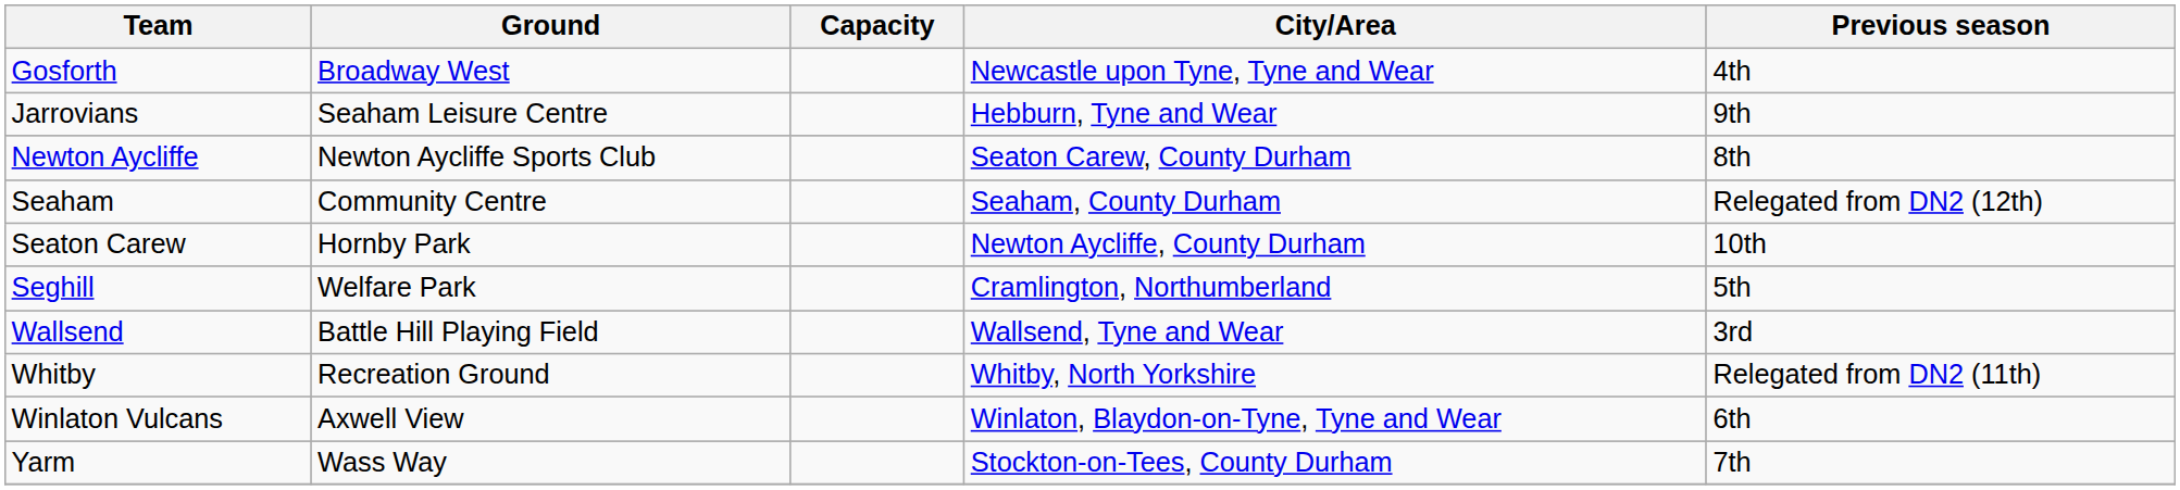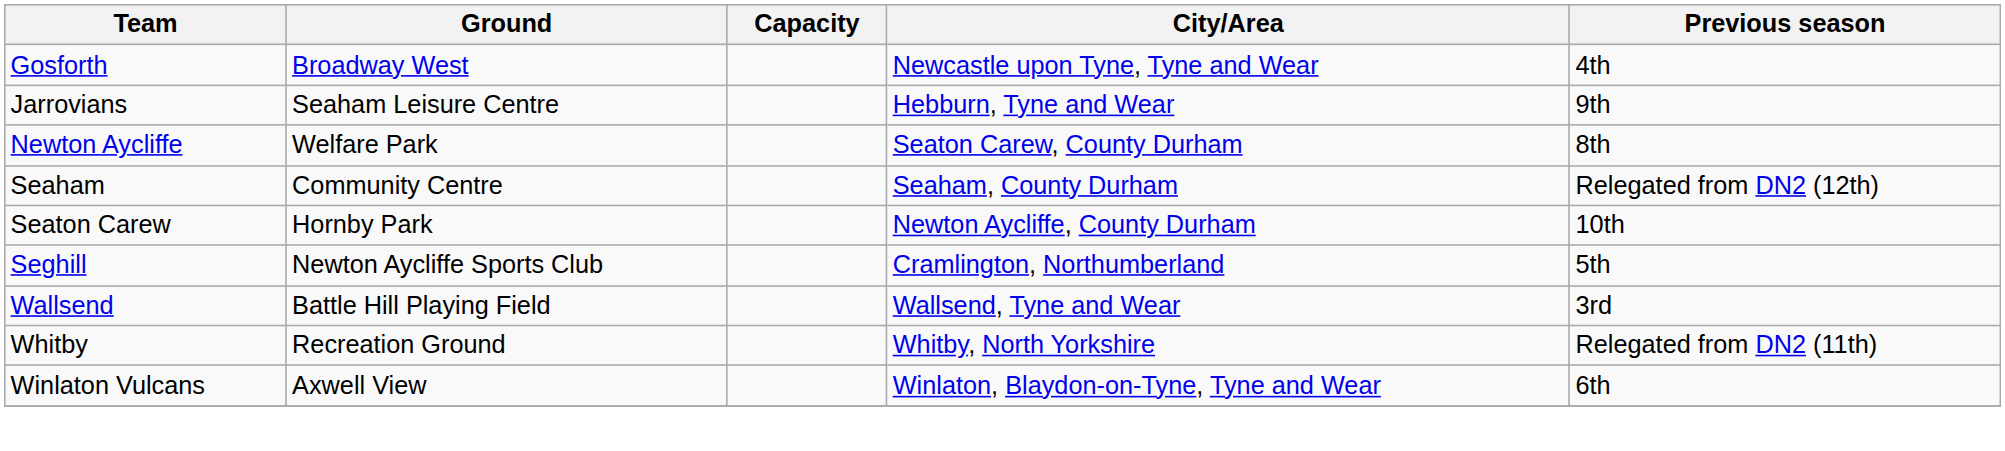 <table class="wikitable sortable" width=100%>
 <tr>
 <th>Team</th>
 <th>Ground</th>
 <th>Capacity</th>
 <th>City/Area</th>
 <th>Previous season</th>
 </tr>
 <tr>
 <td><a href='#'>Gosforth</a></td>
 <td><a href='#'>Broadway West</a></td>
 <td></td>
 <td><a href='#'>Newcastle upon Tyne</a>, <a href='#'>Tyne and Wear</a></td>
 <td>4th</td>
 </tr>
 <tr>
 <td>Jarrovians</td>
 <td>Seaham Leisure Centre</td>
 <td></td>
 <td><a href='#'>Hebburn</a>, <a href='#'>Tyne and Wear</a></td>
 <td>9th</td>
 </tr>
 <tr>
 <td><a href='#'>Newton Aycliffe</a></td>
-<td>Newton Aycliffe Sports Club</td>
+<td>Welfare Park</td>
 <td></td>
 <td><a href='#'>Seaton Carew</a>, <a href='#'>County Durham</a></td>
 <td>8th</td>
 </tr>
 <tr>
 <td>Seaham</td>
 <td>Community Centre</td>
 <td></td>
 <td><a href='#'>Seaham</a>, <a href='#'>County Durham</a></td>
 <td>Relegated from <a href='#'>DN2</a> (12th)</td>
 </tr>
 <tr>
 <td>Seaton Carew</td>
 <td>Hornby Park</td>
 <td></td>
 <td><a href='#'>Newton Aycliffe</a>, <a href='#'>County Durham</a></td>
 <td>10th</td>
 </tr>
 <tr>
 <td><a href='#'>Seghill</a></td>
-<td>Welfare Park</td>
+<td>Newton Aycliffe Sports Club</td>
 <td></td>
 <td><a href='#'>Cramlington</a>, <a href='#'>Northumberland</a></td>
 <td>5th</td>
 </tr>
 <tr>
 <td><a href='#'>Wallsend</a></td>
 <td>Battle Hill Playing Field</td>
 <td></td>
 <td><a href='#'>Wallsend</a>, <a href='#'>Tyne and Wear</a></td>
 <td>3rd</td>
 </tr>
 <tr>
 <td>Whitby</td>
 <td>Recreation Ground</td>
 <td></td>
 <td><a href='#'>Whitby</a>, <a href='#'>North Yorkshire</a></td>
 <td>Relegated from <a href='#'>DN2</a> (11th)</td>
 </tr>
 <tr>
 <td>Winlaton Vulcans</td>
 <td>Axwell View</td>
 <td></td>
 <td><a href='#'>Winlaton</a>, <a href='#'>Blaydon-on-Tyne</a>, <a href='#'>Tyne and Wear</a></td>
 <td>6th</td>
 </tr>
 <tr>
-<td>Yarm</td>
-<td>Wass Way</td>
-<td></td>
-<td><a href='#'>Stockton-on-Tees</a>, <a href='#'>County Durham</a></td>
-<td>7th</td>
-</tr>
-<tr>
 </tr>
 </table>
